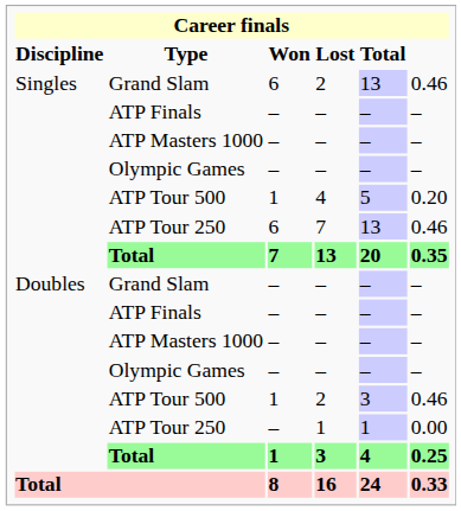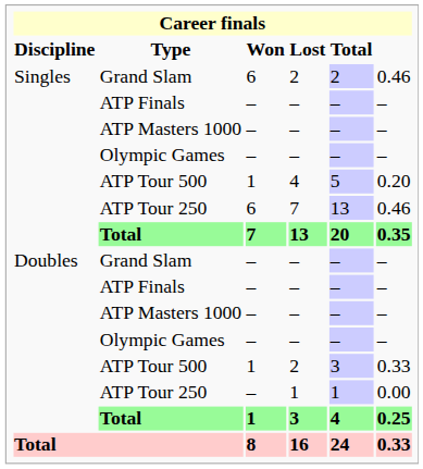 <table class="infobox vcard vevent nowrap">
 <tr bgcolor=ffffcc>
 <th colspan=7>Career finals</th>
 </tr>
 <tr>
 <th>Discipline</th>
 <th>Type</th>
 <th>Won</th>
 <th>Lost</th>
 <th>Total</th>
 <th></th>
 </tr>
 <tr>
 <td rowspan=7>Singles</td>
 <td>Grand Slam</td>
 <td>6</td>
 <td>2</td>
-<td bgcolor="CCCCFF">13</td>
+<td bgcolor="CCCCFF">2</td>
 <td>0.46</td>
 </tr>
 <tr>
 <td>ATP Finals</td>
 <td>–</td>
 <td>–</td>
 <td bgcolor=CCCCFF>–</td>
 <td>–</td>
 </tr>
 <tr>
 <td>ATP Masters 1000</td>
 <td>–</td>
 <td>–</td>
 <td bgcolor=CCCCFF>–</td>
 <td>–</td>
 </tr>
 <tr>
 <td>Olympic Games</td>
 <td>–</td>
 <td>–</td>
 <td bgcolor=CCCCFF>–</td>
 <td>–</td>
 </tr>
 <tr>
 <td>ATP Tour 500</td>
 <td>1</td>
 <td>4</td>
 <td bgcolor=CCCCFF>5</td>
 <td>0.20</td>
 </tr>
 <tr>
 <td>ATP Tour 250</td>
 <td>6</td>
 <td>7</td>
 <td bgcolor="CCCCFF">13</td>
 <td>0.46</td>
 </tr>
 <tr bgcolor=98fb98>
 <td><strong>Total</strong></td>
 <td><strong>7</strong></td>
 <td><strong>13</strong></td>
 <td><strong>20</strong></td>
 <td><strong>0.35</strong></td>
 </tr>
 <tr>
 <td rowspan=7>Doubles</td>
 <td>Grand Slam</td>
 <td>–</td>
 <td>–</td>
 <td bgcolor=CCCCFF>–</td>
 <td>–</td>
 </tr>
 <tr>
 <td>ATP Finals</td>
 <td>–</td>
 <td>–</td>
 <td bgcolor=CCCCFF>–</td>
 <td>–</td>
 </tr>
 <tr>
 <td>ATP Masters 1000</td>
 <td>–</td>
 <td>–</td>
 <td bgcolor=CCCCFF>–</td>
 <td>–</td>
 </tr>
 <tr>
 <td>Olympic Games</td>
 <td>–</td>
 <td>–</td>
 <td bgcolor=CCCCFF>–</td>
 <td>–</td>
 </tr>
 <tr>
 <td>ATP Tour 500</td>
 <td>1</td>
 <td>2</td>
 <td bgcolor=CCCCFF>3</td>
-<td>0.46</td>
+<td>0.33</td>
 </tr>
 <tr>
 <td>ATP Tour 250</td>
 <td>–</td>
 <td>1</td>
 <td bgcolor=CCCCFF>1</td>
 <td>0.00</td>
 </tr>
 <tr bgcolor=98fb98>
 <td><strong>Total</strong></td>
 <td><strong>1</strong></td>
 <td><strong>3</strong></td>
 <td><strong>4</strong></td>
 <td><strong>0.25</strong></td>
 </tr>
 <tr bgcolor=FFCCCC>
 <td colspan=2><strong>Total</strong></td>
 <td><strong>8</strong></td>
 <td><strong>16</strong></td>
 <td><strong>24</strong></td>
 <td><strong>0.33</strong></td>
 </tr>
 </table>
